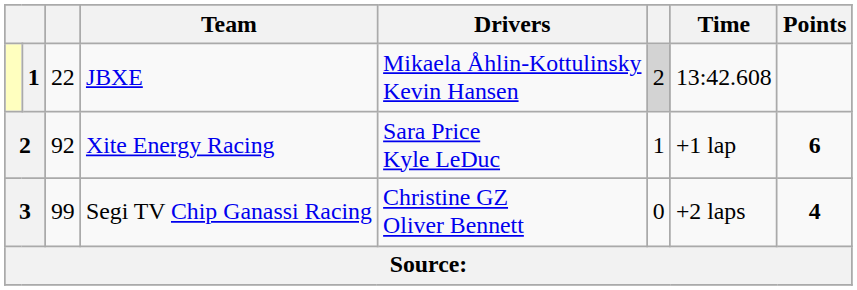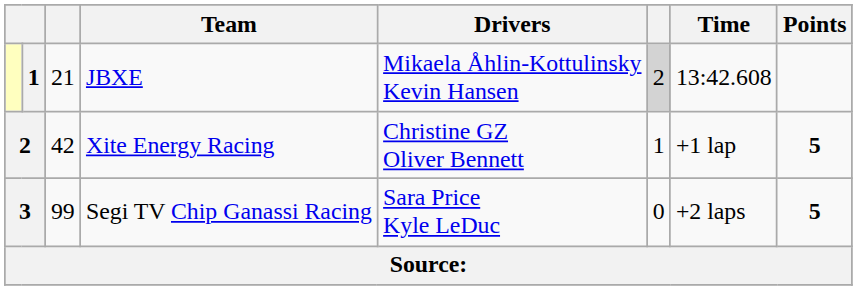 <table class="wikitable" style="font-size: 85%">
 <tr>
 <th scope="col" colspan="2"></th>
 <th scope="col"></th>
 <th scope="col">Team</th>
 <th scope="col">Drivers</th>
 <th scope="col"></th>
 <th scope="col">Time</th>
 <th scope="col">Points</th>
 </tr>
 <tr>
 <td style="background-color:#FFFFBF"> </td>
 <th scope=row>1</th>
-<td align=center>22</td>
+<td align=center>21</td>
 <td> <a href='#'>JBXE</a></td>
 <td> <a href='#'>Mikaela Åhlin-Kottulinsky</a><br> <a href='#'>Kevin Hansen</a></td>
 <td style="background: lightgrey;">2</td>
 <td>13:42.608</td>
 <td></td>
 </tr>
 <tr>
 <th scope=row colspan=2>2</th>
-<td align=center>92</td>
+<td align=center>42</td>
 <td> <a href='#'>Xite Energy Racing</a></td>
-<td> <a href='#'>Sara Price</a><br> <a href='#'>Kyle LeDuc</a></td>
+<td> <a href='#'>Christine GZ</a><br> <a href='#'>Oliver Bennett</a></td>
 <td>1</td>
 <td>+1 lap</td>
-<td align=center><strong>6</strong></td>
+<td align=center><strong>5</strong></td>
 </tr>
 <tr>
 <th scope=row colspan=2>3</th>
 <td align=center>99</td>
 <td> Segi TV <a href='#'>Chip Ganassi Racing</a></td>
-<td> <a href='#'>Christine GZ</a><br> <a href='#'>Oliver Bennett</a></td>
+<td> <a href='#'>Sara Price</a><br> <a href='#'>Kyle LeDuc</a></td>
 <td>0</td>
 <td>+2 laps</td>
-<td align=center><strong>4</strong></td>
+<td align=center><strong>5</strong></td>
 </tr>
 <tr>
 <th colspan="8">Source:</th>
 </tr>
 </table>
